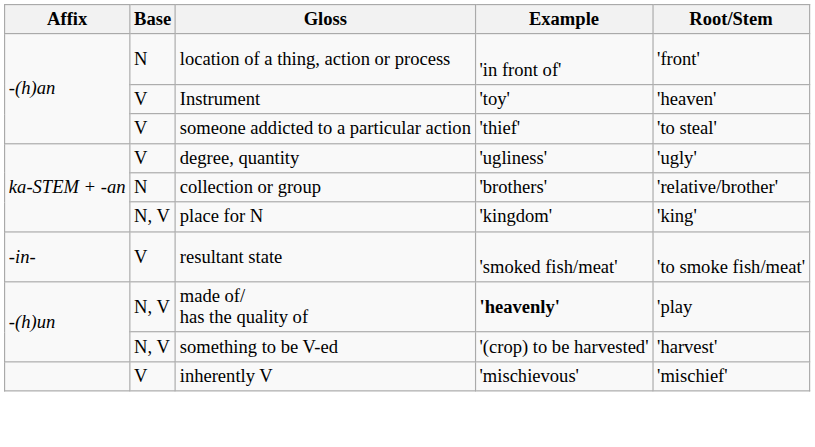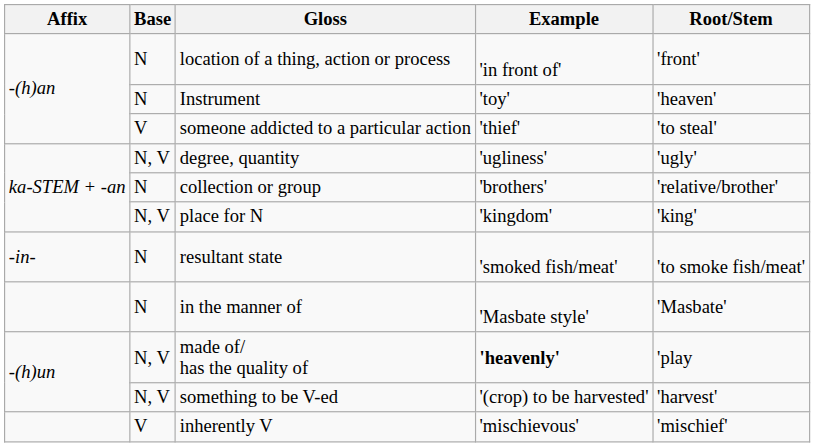 <table class="wikitable">
 <tr>
 <th>Affix</th>
 <th>Base</th>
 <th>Gloss</th>
 <th>Example</th>
 <th>Root/Stem</th>
 </tr>
 <tr>
 <td rowspan="3"><em>-(h)an</em></td>
 <td>N</td>
 <td>location of a thing, action or process</td>
 <td><br>'in front of'</td>
 <td> 'front'</td>
 </tr>
 <tr>
-<td>V</td>
+<td>N</td>
 <td>Instrument</td>
 <td> 'toy'</td>
 <td> 'heaven'</td>
 </tr>
 <tr>
 <td>V</td>
 <td>someone addicted to a particular action</td>
 <td> 'thief'</td>
 <td> 'to steal'</td>
 </tr>
 <tr>
 <td rowspan="3"><em>ka-STEM + -an</em></td>
-<td>V</td>
+<td>N, V</td>
 <td>degree, quantity</td>
 <td> 'ugliness'</td>
 <td> 'ugly'</td>
 </tr>
 <tr>
 <td>N</td>
 <td>collection or group</td>
 <td> 'brothers'</td>
 <td> 'relative/brother'</td>
 </tr>
 <tr>
 <td>N, V</td>
 <td>place for N</td>
 <td> 'kingdom'</td>
 <td> 'king'</td>
 </tr>
 <tr>
 <td><em>-in-</em></td>
-<td>V</td>
+<td>N</td>
 <td>resultant state</td>
 <td><br> 'smoked fish/meat'</td>
 <td><br> 'to smoke fish/meat'</td>
+</tr>
+<tr>
+<td></td>
+<td>N</td>
+<td>in the manner of</td>
+<td><br>'Masbate style'</td>
+<td> 'Masbate'</td>
 </tr>
 <tr>
 <td rowspan="2"><em>-(h)un</em></td>
 <td>N, V</td>
 <td>made of/<br>has the quality of</td>
 <td><strong> 'heavenly'</strong></td>
 <td> 'play</td>
 </tr>
 <tr>
 <td>N, V</td>
 <td>something to be V-ed</td>
 <td> '(crop) to be harvested'</td>
 <td> 'harvest'</td>
 </tr>
 <tr>
 <td><em></em></td>
 <td>V</td>
 <td>inherently V</td>
 <td> 'mischievous'</td>
 <td> 'mischief'</td>
 </tr>
 </table>
